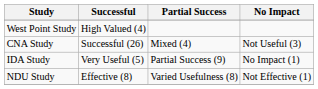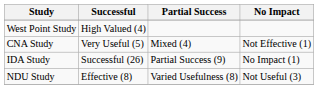 <table class="wikitable">
 <tr>
 <th><strong>Study</strong></th>
 <th><strong>Successful</strong></th>
 <th><strong>Partial Success</strong></th>
 <th><strong>No Impact</strong></th>
 </tr>
 <tr>
 </tr>
 <tr>
 <td>West Point Study</td>
 <td>High Valued (4)</td>
 <td></td>
 <td></td>
 </tr>
 <tr>
 <td>CNA Study</td>
-<td>Successful (26)</td>
+<td>Very Useful (5)</td>
 <td>Mixed (4)</td>
-<td>Not Useful (3)</td>
+<td>Not Effective (1)</td>
 </tr>
 <tr>
 <td>IDA Study</td>
-<td>Very Useful (5)</td>
+<td>Successful (26)</td>
 <td>Partial Success (9)</td>
 <td>No Impact (1)</td>
 </tr>
 <tr>
 <td>NDU Study</td>
 <td>Effective (8)</td>
 <td>Varied Usefulness (8)</td>
-<td>Not Effective (1)</td>
+<td>Not Useful (3)</td>
 </tr>
 <tr>
 </tr>
 </table>
